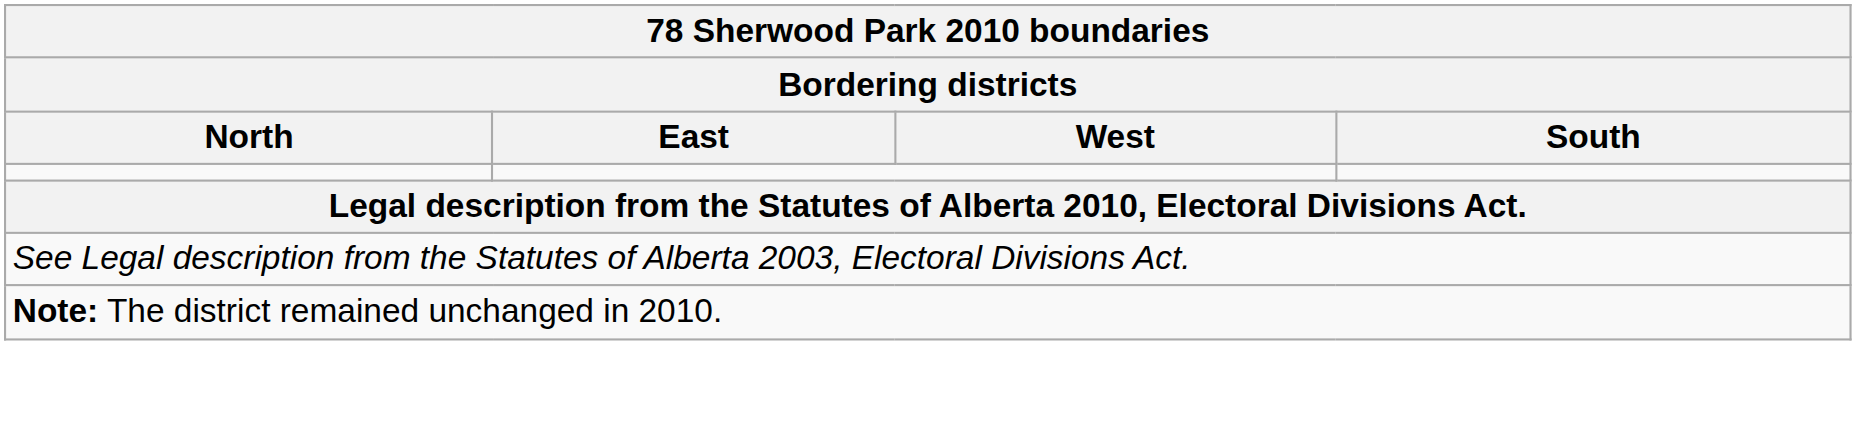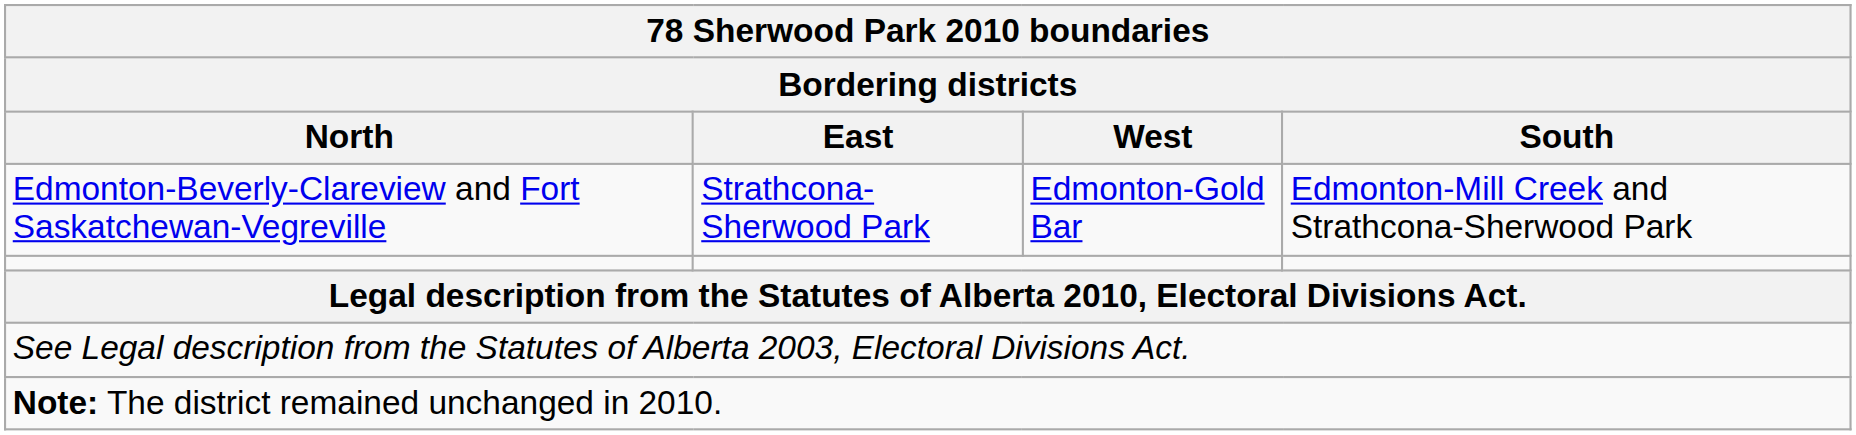 <table class="wikitable collapsible collapsed" style="width:100%;">
 <tr>
 <th colspan=4>78 Sherwood Park 2010 boundaries</th>
 </tr>
 <tr>
 <th colspan=4>Bordering districts</th>
 </tr>
 <tr>
 <th>North</th>
 <th>East</th>
 <th>West</th>
 <th>South</th>
+</tr>
+<tr>
+<td><a href='#'>Edmonton-Beverly-Clareview</a> and <a href='#'>Fort Saskatchewan-Vegreville</a></td>
+<td><a href='#'>Strathcona-Sherwood Park</a></td>
+<td><a href='#'>Edmonton-Gold Bar</a></td>
+<td><a href='#'>Edmonton-Mill Creek</a> and Strathcona-Sherwood Park</td>
 </tr>
 <tr>
 <td align=center></td>
 <td colspan=2 align=center></td>
 <td align=center></td>
 </tr>
 <tr>
 <th colspan=4>Legal description from the Statutes of Alberta 2010, Electoral Divisions Act.</th>
 </tr>
 <tr>
 <td colspan=4><em>See Legal description from the Statutes of Alberta 2003, Electoral Divisions Act.</em></td>
 </tr>
 <tr>
 <td colspan=4><strong>Note:</strong> The district remained unchanged in 2010.</td>
 </tr>
 </table>
